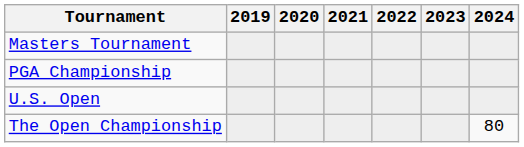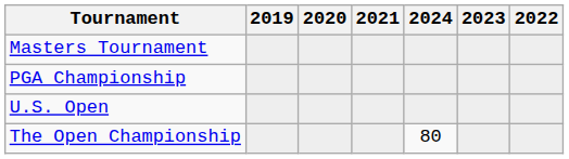 <table class="wikitable" style="font-size:95%;text-align:center;">
 <tr>
 <th>Tournament</th>
 <th>2019</th>
 <th>2020</th>
 <th>2021</th>
+<th>2024</th>
+<th>2023</th>
 <th>2022</th>
-<th>2023</th>
-<th>2024</th>
 </tr>
 <tr>
 <td align=left><a href='#'>Masters Tournament</a></td>
 <td style="background:#eeeeee;"></td>
 <td style="background:#eeeeee;"></td>
 <td style="background:#eeeeee;"></td>
 <td style="background:#eeeeee;"></td>
 <td style="background:#eeeeee;"></td>
 <td style="background:#eeeeee;"></td>
 </tr>
 <tr>
 <td align=left><a href='#'>PGA Championship</a></td>
 <td style="background:#eeeeee;"></td>
 <td style="background:#eeeeee;"></td>
 <td style="background:#eeeeee;"></td>
 <td style="background:#eeeeee;"></td>
 <td style="background:#eeeeee;"></td>
 <td style="background:#eeeeee;"></td>
 </tr>
 <tr>
 <td align=left><a href='#'>U.S. Open</a></td>
 <td style="background:#eeeeee;"></td>
 <td style="background:#eeeeee;"></td>
 <td style="background:#eeeeee;"></td>
 <td style="background:#eeeeee;"></td>
 <td style="background:#eeeeee;"></td>
 <td style="background:#eeeeee;"></td>
 </tr>
 <tr>
 <td align=left><a href='#'>The Open Championship</a></td>
 <td style="background:#eeeeee;"></td>
 <td style="background:#eeeeee;"></td>
 <td style="background:#eeeeee;"></td>
+<td>80</td>
 <td style="background:#eeeeee;"></td>
 <td style="background:#eeeeee;"></td>
-<td>80</td>
 </tr>
 </table>
